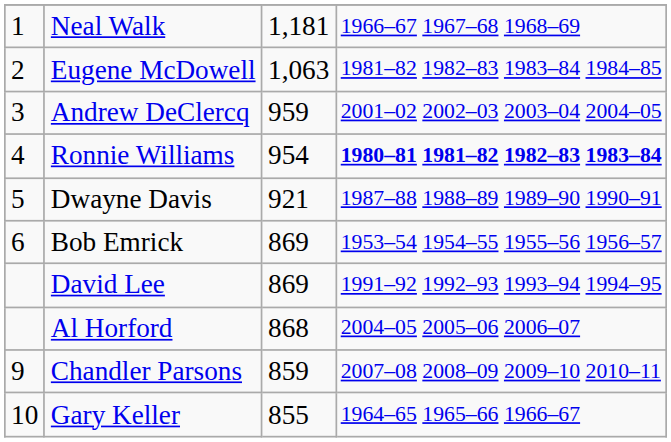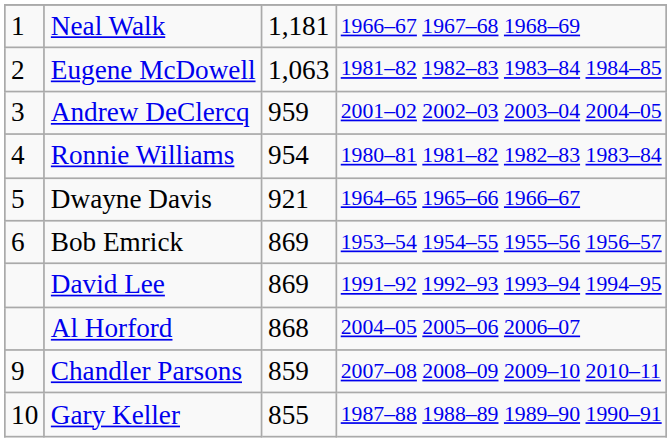 <table class="wikitable">
 <tr>
 </tr>
 <tr>
 <td>1</td>
 <td><a href='#'>Neal Walk</a></td>
 <td>1,181</td>
 <td style="font-size:80%;"><a href='#'>1966–67</a> <a href='#'>1967–68</a> <a href='#'>1968–69</a></td>
 </tr>
 <tr>
 <td>2</td>
 <td><a href='#'>Eugene McDowell</a></td>
 <td>1,063</td>
 <td style="font-size:80%;"><a href='#'>1981–82</a> <a href='#'>1982–83</a> <a href='#'>1983–84</a> <a href='#'>1984–85</a></td>
 </tr>
 <tr>
 <td>3</td>
 <td><a href='#'>Andrew DeClercq</a></td>
 <td>959</td>
 <td style="font-size:80%;"><a href='#'>2001–02</a> <a href='#'>2002–03</a> <a href='#'>2003–04</a> <a href='#'>2004–05</a></td>
 </tr>
 <tr>
 <td>4</td>
 <td><a href='#'>Ronnie Williams</a></td>
 <td>954</td>
-<td style="font-size:80%;"><strong><a href='#'>1980–81</a> <a href='#'>1981–82</a> <a href='#'>1982–83</a> <a href='#'>1983–84</a></strong></td>
+<td style="font-size:80%;"><a href='#'>1980–81</a> <a href='#'>1981–82</a> <a href='#'>1982–83</a> <a href='#'>1983–84</a></td>
 </tr>
 <tr>
 <td>5</td>
 <td>Dwayne Davis</td>
 <td>921</td>
-<td style="font-size:80%;"><a href='#'>1987–88</a> <a href='#'>1988–89</a> <a href='#'>1989–90</a> <a href='#'>1990–91</a></td>
+<td style="font-size:80%;"><a href='#'>1964–65</a> <a href='#'>1965–66</a> <a href='#'>1966–67</a></td>
 </tr>
 <tr>
 <td>6</td>
 <td>Bob Emrick</td>
 <td>869</td>
 <td style="font-size:80%;"><a href='#'>1953–54</a> <a href='#'>1954–55</a> <a href='#'>1955–56</a> <a href='#'>1956–57</a></td>
 </tr>
 <tr>
 <td></td>
 <td><a href='#'>David Lee</a></td>
 <td>869</td>
 <td style="font-size:80%;"><a href='#'>1991–92</a> <a href='#'>1992–93</a> <a href='#'>1993–94</a> <a href='#'>1994–95</a></td>
 </tr>
 <tr>
 <td></td>
 <td><a href='#'>Al Horford</a></td>
 <td>868</td>
 <td style="font-size:80%;"><a href='#'>2004–05</a> <a href='#'>2005–06</a> <a href='#'>2006–07</a></td>
 </tr>
 <tr>
 <td>9</td>
 <td><a href='#'>Chandler Parsons</a></td>
 <td>859</td>
 <td style="font-size:80%;"><a href='#'>2007–08</a> <a href='#'>2008–09</a> <a href='#'>2009–10</a> <a href='#'>2010–11</a></td>
 </tr>
 <tr>
 <td>10</td>
 <td><a href='#'>Gary Keller</a></td>
 <td>855</td>
-<td style="font-size:80%;"><a href='#'>1964–65</a> <a href='#'>1965–66</a> <a href='#'>1966–67</a></td>
+<td style="font-size:80%;"><a href='#'>1987–88</a> <a href='#'>1988–89</a> <a href='#'>1989–90</a> <a href='#'>1990–91</a></td>
 </tr>
 </table>
